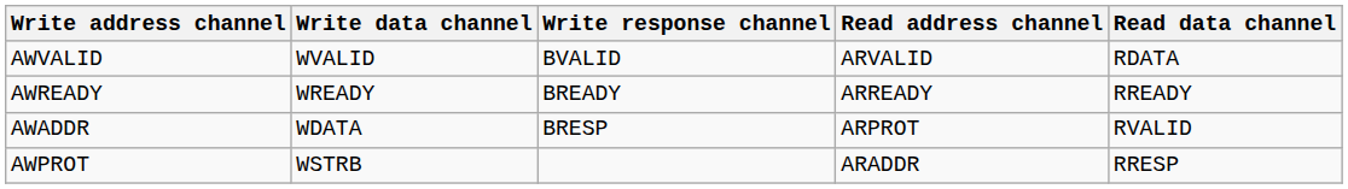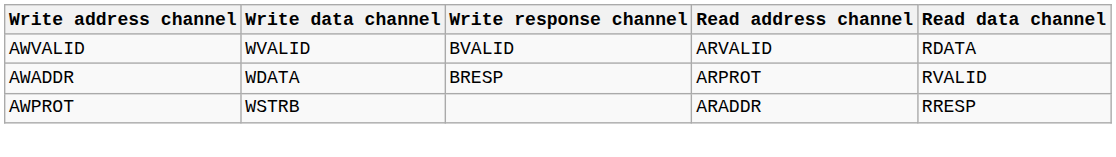 <table class="wikitable">
 <tr>
 <th>Write address channel</th>
 <th>Write data channel</th>
 <th>Write response channel</th>
 <th>Read address channel</th>
 <th>Read data channel</th>
 </tr>
 <tr>
 <td>AWVALID</td>
 <td>WVALID</td>
 <td>BVALID</td>
 <td>ARVALID</td>
 <td>RDATA</td>
 </tr>
 <tr>
-<td>AWREADY</td>
-<td>WREADY</td>
-<td>BREADY</td>
-<td>ARREADY</td>
-<td>RREADY</td>
-</tr>
-<tr>
 <td>AWADDR</td>
 <td>WDATA</td>
 <td>BRESP</td>
 <td>ARPROT</td>
 <td>RVALID</td>
 </tr>
 <tr>
 <td>AWPROT</td>
 <td>WSTRB</td>
 <td></td>
 <td>ARADDR</td>
 <td>RRESP</td>
 </tr>
 </table>
